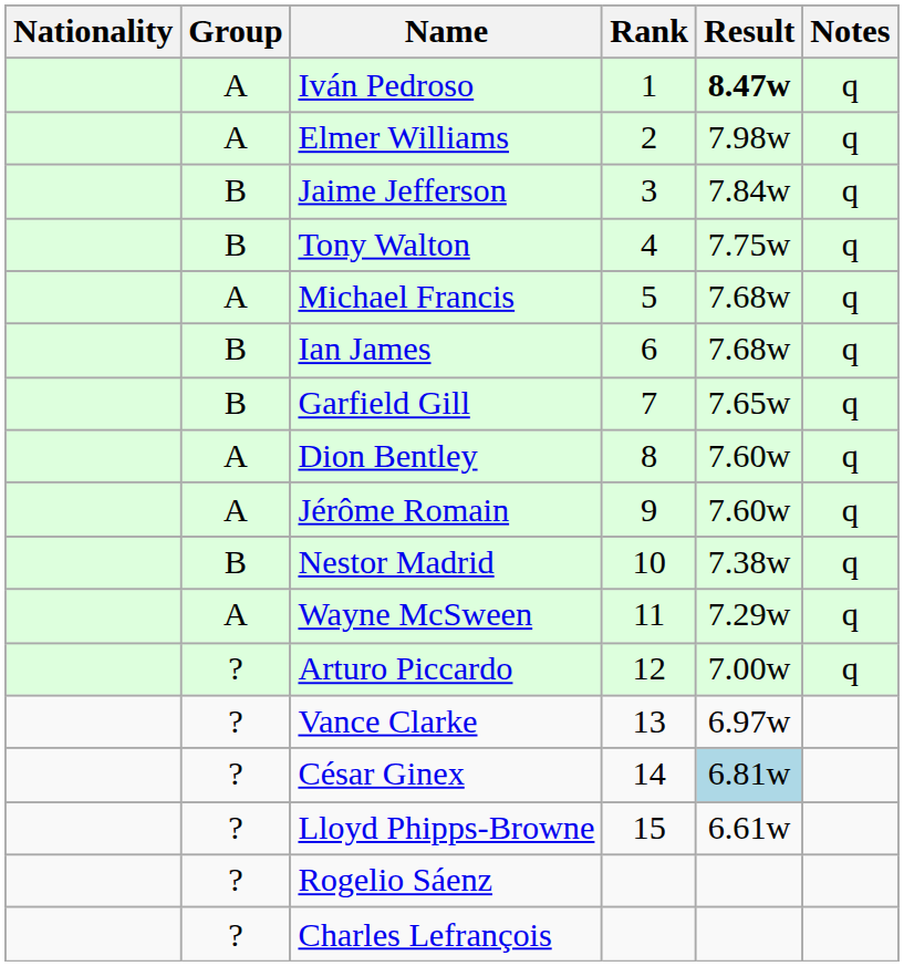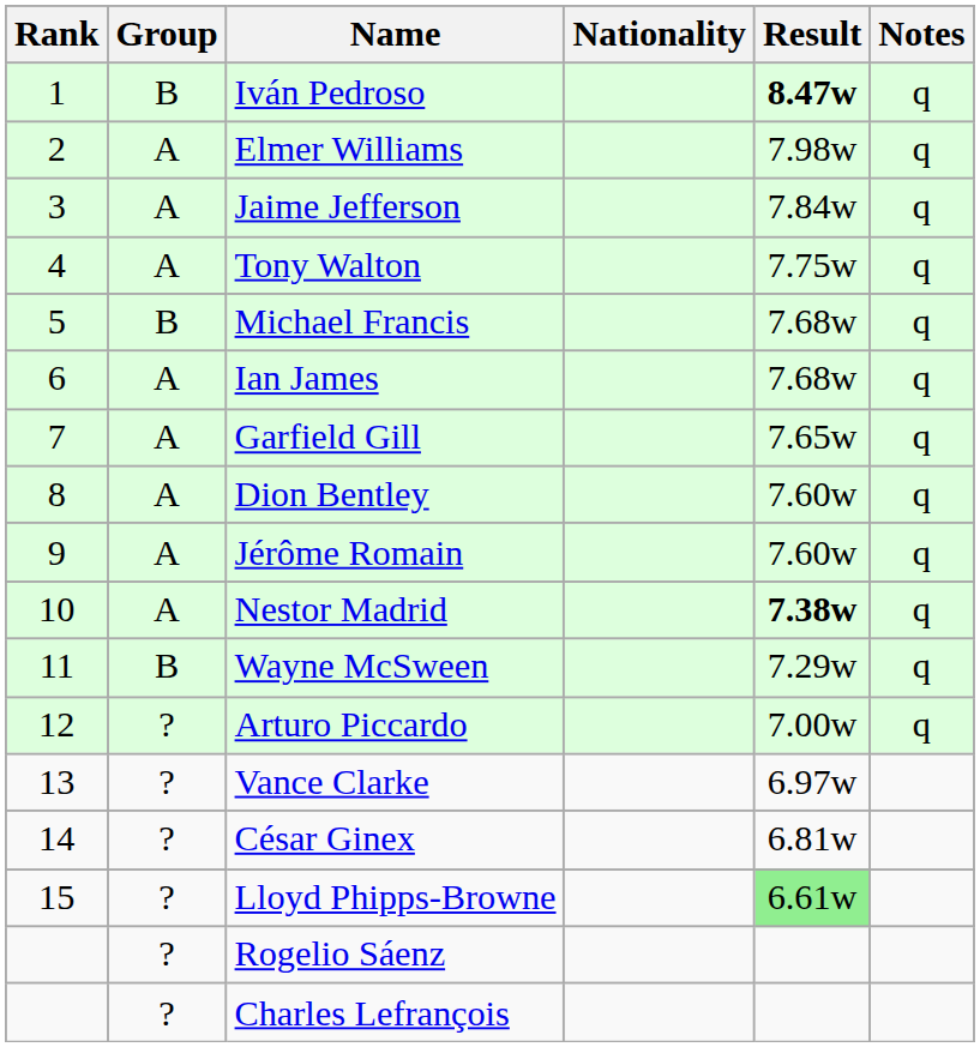 <table class="wikitable sortable" style="text-align:center">
 <tr>
-<th>Nationality</th>
+<th>Rank</th>
 <th>Group</th>
 <th>Name</th>
-<th>Rank</th>
+<th>Nationality</th>
 <th>Result</th>
 <th>Notes</th>
 </tr>
 <tr bgcolor=ddffdd>
+<td>1</td>
+<td>B</td>
+<td align=left><a href='#'>Iván Pedroso</a></td>
 <td align=left></td>
-<td>A</td>
-<td align=left><a href='#'>Iván Pedroso</a></td>
-<td>1</td>
 <td><strong>8.47w</strong></td>
 <td>q</td>
 </tr>
 <tr bgcolor=ddffdd>
-<td align=left></td>
+<td>2</td>
 <td>A</td>
 <td align=left><a href='#'>Elmer Williams</a></td>
-<td>2</td>
+<td align=left></td>
 <td>7.98w</td>
 <td>q</td>
 </tr>
 <tr bgcolor=ddffdd>
+<td>3</td>
+<td>A</td>
+<td align=left><a href='#'>Jaime Jefferson</a></td>
 <td align=left></td>
-<td>B</td>
-<td align=left><a href='#'>Jaime Jefferson</a></td>
-<td>3</td>
 <td>7.84w</td>
 <td>q</td>
 </tr>
 <tr bgcolor=ddffdd>
+<td>4</td>
+<td>A</td>
+<td align=left><a href='#'>Tony Walton</a></td>
 <td align=left></td>
-<td>B</td>
-<td align=left><a href='#'>Tony Walton</a></td>
-<td>4</td>
 <td>7.75w</td>
 <td>q</td>
 </tr>
 <tr bgcolor=ddffdd>
+<td>5</td>
+<td>B</td>
+<td align=left><a href='#'>Michael Francis</a></td>
 <td align=left></td>
-<td>A</td>
-<td align=left><a href='#'>Michael Francis</a></td>
-<td>5</td>
 <td>7.68w</td>
 <td>q</td>
 </tr>
 <tr bgcolor=ddffdd>
+<td>6</td>
+<td>A</td>
+<td align=left><a href='#'>Ian James</a></td>
 <td align=left></td>
-<td>B</td>
-<td align=left><a href='#'>Ian James</a></td>
-<td>6</td>
 <td>7.68w</td>
 <td>q</td>
 </tr>
 <tr bgcolor=ddffdd>
+<td>7</td>
+<td>A</td>
+<td align=left><a href='#'>Garfield Gill</a></td>
 <td align=left></td>
-<td>B</td>
-<td align=left><a href='#'>Garfield Gill</a></td>
-<td>7</td>
 <td>7.65w</td>
 <td>q</td>
 </tr>
 <tr bgcolor=ddffdd>
-<td align=left></td>
+<td>8</td>
 <td>A</td>
 <td align=left><a href='#'>Dion Bentley</a></td>
-<td>8</td>
+<td align=left></td>
 <td>7.60w</td>
 <td>q</td>
 </tr>
 <tr bgcolor=ddffdd>
-<td align=left></td>
+<td>9</td>
 <td>A</td>
 <td align=left><a href='#'>Jérôme Romain</a></td>
-<td>9</td>
+<td align=left></td>
 <td>7.60w</td>
 <td>q</td>
 </tr>
 <tr bgcolor=ddffdd>
+<td>10</td>
+<td>A</td>
+<td align=left><a href='#'>Nestor Madrid</a></td>
 <td align=left></td>
-<td>B</td>
-<td align=left><a href='#'>Nestor Madrid</a></td>
-<td>10</td>
-<td>7.38w</td>
+<td><strong>7.38w</strong></td>
 <td>q</td>
 </tr>
 <tr bgcolor=ddffdd>
+<td>11</td>
+<td>B</td>
+<td align=left><a href='#'>Wayne McSween</a></td>
 <td align=left></td>
-<td>A</td>
-<td align=left><a href='#'>Wayne McSween</a></td>
-<td>11</td>
 <td>7.29w</td>
 <td>q</td>
 </tr>
 <tr bgcolor=ddffdd>
-<td align=left></td>
+<td>12</td>
 <td>?</td>
 <td align=left><a href='#'>Arturo Piccardo</a></td>
-<td>12</td>
+<td align=left></td>
 <td>7.00w</td>
 <td>q</td>
 </tr>
 <tr>
-<td align=left></td>
+<td>13</td>
 <td>?</td>
 <td align=left><a href='#'>Vance Clarke</a></td>
-<td>13</td>
+<td align=left></td>
 <td>6.97w</td>
 <td></td>
 </tr>
 <tr>
-<td align=left></td>
+<td>14</td>
 <td>?</td>
 <td align=left><a href='#'>César Ginex</a></td>
-<td>14</td>
-<td style="background: lightblue;">6.81w</td>
+<td align=left></td>
+<td>6.81w</td>
 <td></td>
 </tr>
 <tr>
-<td align=left></td>
+<td>15</td>
 <td>?</td>
 <td align=left><a href='#'>Lloyd Phipps-Browne</a></td>
-<td>15</td>
-<td>6.61w</td>
+<td align=left></td>
+<td style="background: lightgreen;">6.61w</td>
 <td></td>
 </tr>
 <tr>
-<td align=left></td>
+<td></td>
 <td>?</td>
 <td align=left><a href='#'>Rogelio Sáenz</a></td>
-<td></td>
+<td align=left></td>
 <td></td>
 <td></td>
 </tr>
 <tr>
-<td align=left></td>
+<td></td>
 <td>?</td>
 <td align=left><a href='#'>Charles Lefrançois</a></td>
-<td></td>
+<td align=left></td>
 <td></td>
 <td></td>
 </tr>
 </table>
